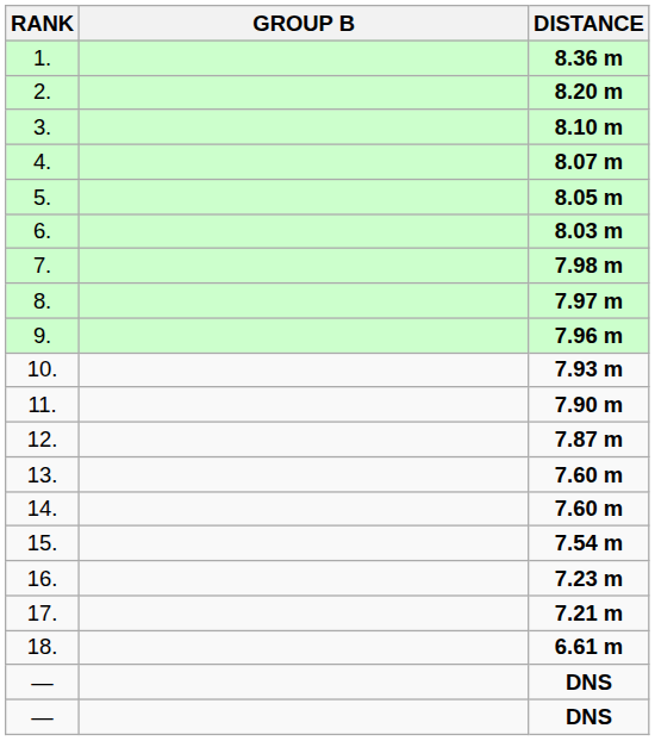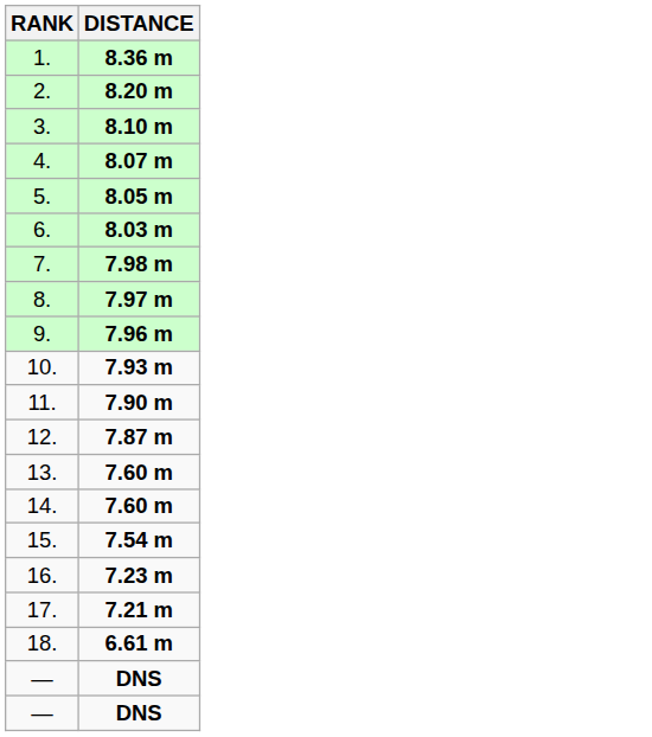 <table class="wikitable" style="border-collapse: collapse; font-size: 90%;">
 <tr>
 <th>RANK</th>
-<th style="width: 20em">GROUP B</th>
 <th style="width: 5em">DISTANCE</th>
 </tr>
 <tr style="background:#ccffcc;">
 <td align="center">1.</td>
-<td></td>
 <td align="center"><strong>8.36 m</strong></td>
 </tr>
 <tr style="background:#ccffcc;">
 <td align="center">2.</td>
-<td></td>
 <td align="center"><strong>8.20 m</strong></td>
 </tr>
 <tr style="background:#ccffcc;">
 <td align="center">3.</td>
-<td></td>
 <td align="center"><strong>8.10 m</strong></td>
 </tr>
 <tr style="background:#ccffcc;">
 <td align="center">4.</td>
-<td></td>
 <td align="center"><strong>8.07 m</strong></td>
 </tr>
 <tr style="background:#ccffcc;">
 <td align="center">5.</td>
-<td></td>
 <td align="center"><strong>8.05 m</strong></td>
 </tr>
 <tr style="background:#ccffcc;">
 <td align="center">6.</td>
-<td></td>
 <td align="center"><strong>8.03 m</strong></td>
 </tr>
 <tr style="background:#ccffcc;">
 <td align="center">7.</td>
-<td></td>
 <td align="center"><strong>7.98 m</strong></td>
 </tr>
 <tr style="background:#ccffcc;">
 <td align="center">8.</td>
-<td></td>
 <td align="center"><strong>7.97 m</strong></td>
 </tr>
 <tr style="background:#ccffcc;">
 <td align="center">9.</td>
-<td></td>
 <td align="center"><strong>7.96 m</strong></td>
 </tr>
 <tr>
 <td align="center">10.</td>
-<td></td>
 <td align="center"><strong>7.93 m</strong></td>
 </tr>
 <tr>
 <td align="center">11.</td>
-<td></td>
 <td align="center"><strong>7.90 m</strong></td>
 </tr>
 <tr>
 <td align="center">12.</td>
-<td></td>
 <td align="center"><strong>7.87 m</strong></td>
 </tr>
 <tr>
 <td align="center">13.</td>
-<td></td>
 <td align="center"><strong>7.60 m</strong></td>
 </tr>
 <tr>
 <td align="center">14.</td>
-<td></td>
 <td align="center"><strong>7.60 m</strong></td>
 </tr>
 <tr>
 <td align="center">15.</td>
-<td></td>
 <td align="center"><strong>7.54 m</strong></td>
 </tr>
 <tr>
 <td align="center">16.</td>
-<td></td>
 <td align="center"><strong>7.23 m</strong></td>
 </tr>
 <tr>
 <td align="center">17.</td>
-<td></td>
 <td align="center"><strong>7.21 m</strong></td>
 </tr>
 <tr>
 <td align="center">18.</td>
-<td></td>
 <td align="center"><strong>6.61 m</strong></td>
 </tr>
 <tr>
 <td align="center">—</td>
-<td></td>
 <td align="center"><strong>DNS</strong></td>
 </tr>
 <tr>
 <td align="center">—</td>
-<td></td>
 <td align="center"><strong>DNS</strong></td>
 </tr>
 </table>
